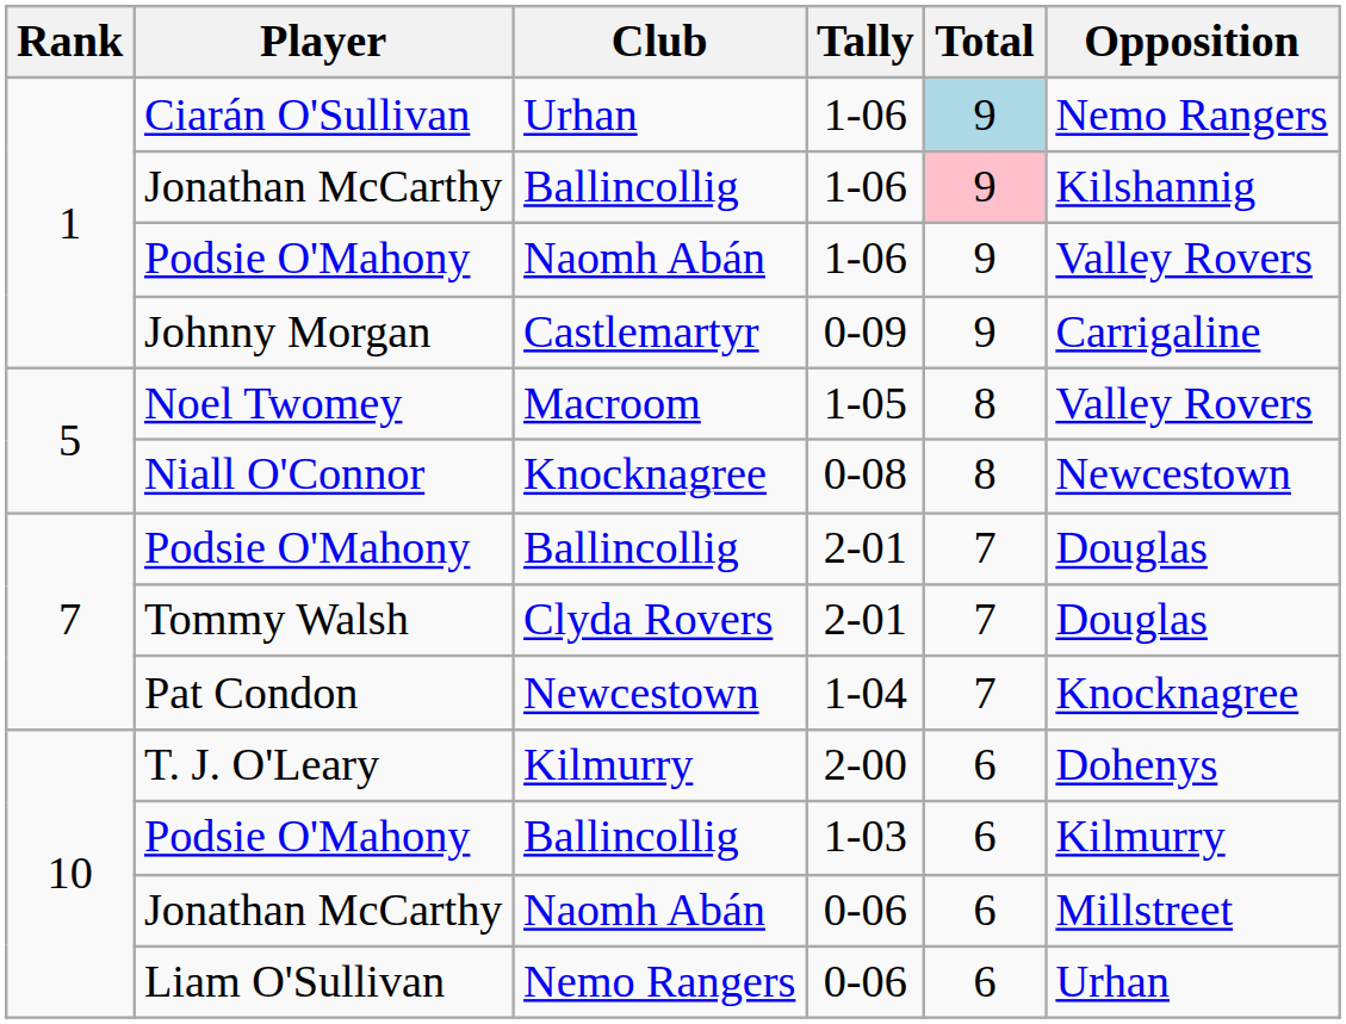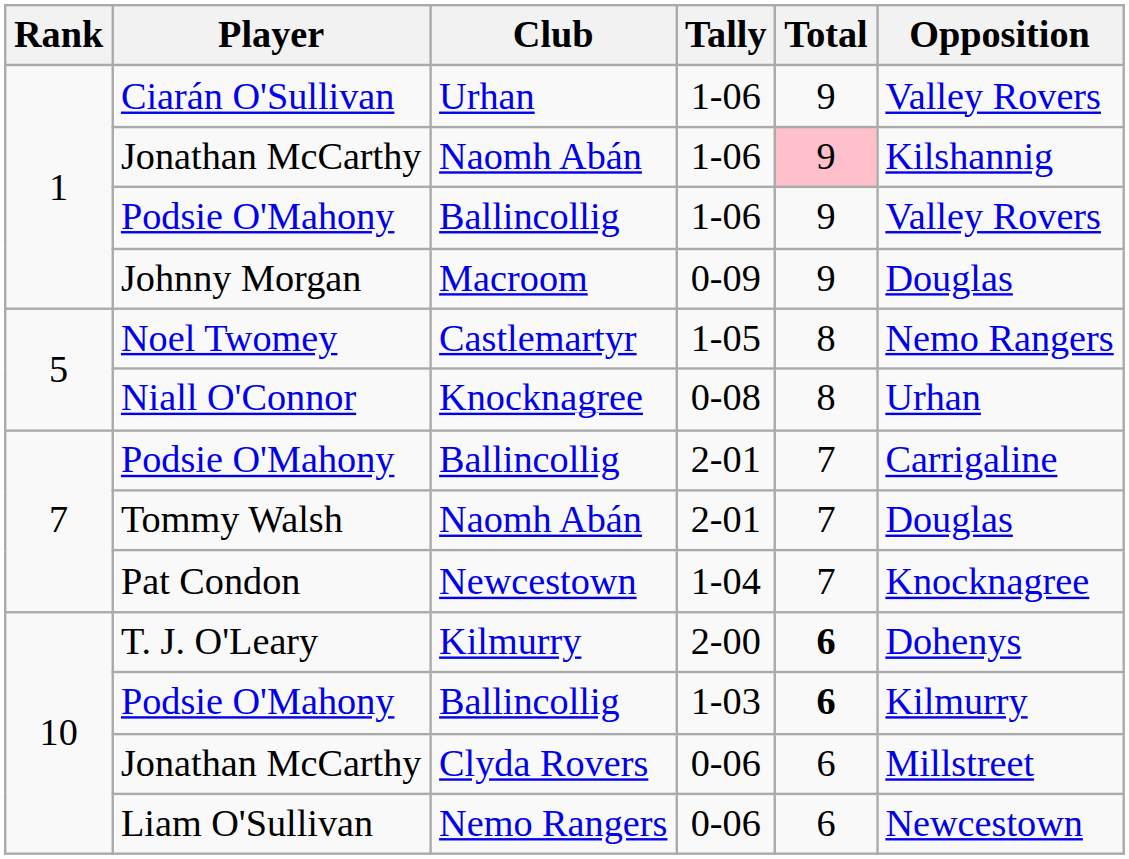 <table class="wikitable">
 <tr>
 <th>Rank</th>
 <th>Player</th>
 <th>Club</th>
 <th>Tally</th>
 <th>Total</th>
 <th>Opposition</th>
 </tr>
 <tr>
 <td rowspan="4" style="text-align:center;">1</td>
 <td><a href='#'>Ciarán O'Sullivan</a></td>
 <td><a href='#'>Urhan</a></td>
 <td align=center>1-06</td>
-<td align=center style="background: lightblue;">9</td>
-<td><a href='#'>Nemo Rangers</a></td>
+<td align=center>9</td>
+<td><a href='#'>Valley Rovers</a></td>
 </tr>
 <tr>
 <td>Jonathan McCarthy</td>
-<td><a href='#'>Ballincollig</a></td>
+<td><a href='#'>Naomh Abán</a></td>
 <td align=center>1-06</td>
 <td align=center style="background: pink;">9</td>
 <td><a href='#'>Kilshannig</a></td>
 </tr>
 <tr>
 <td><a href='#'>Podsie O'Mahony</a></td>
-<td><a href='#'>Naomh Abán</a></td>
+<td><a href='#'>Ballincollig</a></td>
 <td align=center>1-06</td>
 <td align=center>9</td>
 <td><a href='#'>Valley Rovers</a></td>
 </tr>
 <tr>
 <td>Johnny Morgan</td>
-<td><a href='#'>Castlemartyr</a></td>
+<td><a href='#'>Macroom</a></td>
 <td align=center>0-09</td>
 <td align=center>9</td>
-<td><a href='#'>Carrigaline</a></td>
+<td><a href='#'>Douglas</a></td>
 </tr>
 <tr>
 <td rowspan="2" style="text-align:center;">5</td>
 <td><a href='#'>Noel Twomey</a></td>
-<td><a href='#'>Macroom</a></td>
+<td><a href='#'>Castlemartyr</a></td>
 <td align=center>1-05</td>
 <td align=center>8</td>
-<td><a href='#'>Valley Rovers</a></td>
+<td><a href='#'>Nemo Rangers</a></td>
 </tr>
 <tr>
 <td><a href='#'>Niall O'Connor</a></td>
 <td><a href='#'>Knocknagree</a></td>
 <td align=center>0-08</td>
 <td align=center>8</td>
-<td><a href='#'>Newcestown</a></td>
+<td><a href='#'>Urhan</a></td>
 </tr>
 <tr>
 <td rowspan="3" style="text-align:center;">7</td>
 <td><a href='#'>Podsie O'Mahony</a></td>
 <td><a href='#'>Ballincollig</a></td>
 <td align=center>2-01</td>
 <td align=center>7</td>
-<td><a href='#'>Douglas</a></td>
+<td><a href='#'>Carrigaline</a></td>
 </tr>
 <tr>
 <td>Tommy Walsh</td>
-<td><a href='#'>Clyda Rovers</a></td>
+<td><a href='#'>Naomh Abán</a></td>
 <td align=center>2-01</td>
 <td align=center>7</td>
 <td><a href='#'>Douglas</a></td>
 </tr>
 <tr>
 <td>Pat Condon</td>
 <td><a href='#'>Newcestown</a></td>
 <td align=center>1-04</td>
 <td align=center>7</td>
 <td><a href='#'>Knocknagree</a></td>
 </tr>
 <tr>
 <td rowspan="4" style="text-align:center;">10</td>
 <td>T. J. O'Leary</td>
 <td><a href='#'>Kilmurry</a></td>
 <td align=center>2-00</td>
-<td align=center>6</td>
+<td align=center><strong>6</strong></td>
 <td><a href='#'>Dohenys</a></td>
 </tr>
 <tr>
 <td><a href='#'>Podsie O'Mahony</a></td>
 <td><a href='#'>Ballincollig</a></td>
 <td align=center>1-03</td>
-<td align=center>6</td>
+<td align=center><strong>6</strong></td>
 <td><a href='#'>Kilmurry</a></td>
 </tr>
 <tr>
 <td>Jonathan McCarthy</td>
-<td><a href='#'>Naomh Abán</a></td>
+<td><a href='#'>Clyda Rovers</a></td>
 <td align=center>0-06</td>
 <td align=center>6</td>
 <td><a href='#'>Millstreet</a></td>
 </tr>
 <tr>
 <td>Liam O'Sullivan</td>
 <td><a href='#'>Nemo Rangers</a></td>
 <td align=center>0-06</td>
 <td align=center>6</td>
-<td><a href='#'>Urhan</a></td>
+<td><a href='#'>Newcestown</a></td>
 </tr>
 </table>
